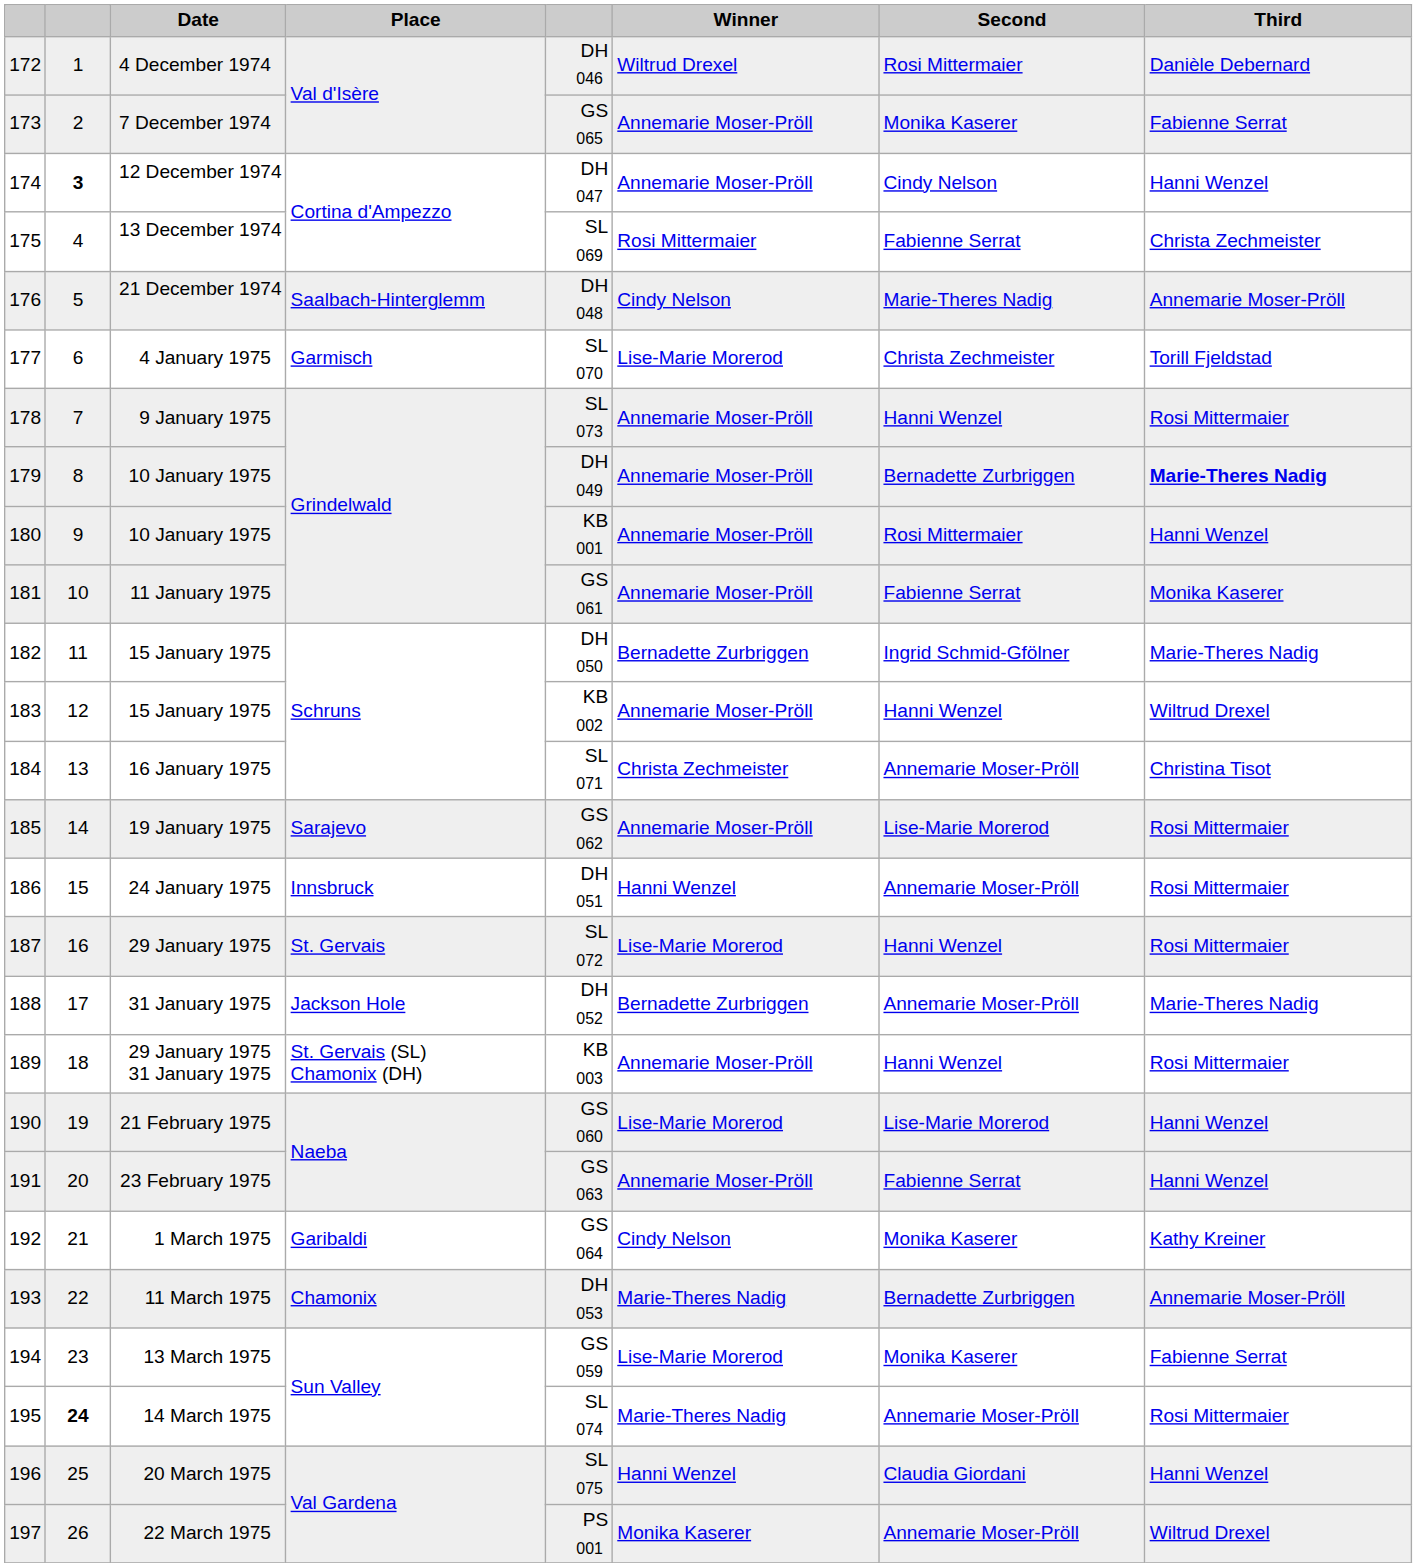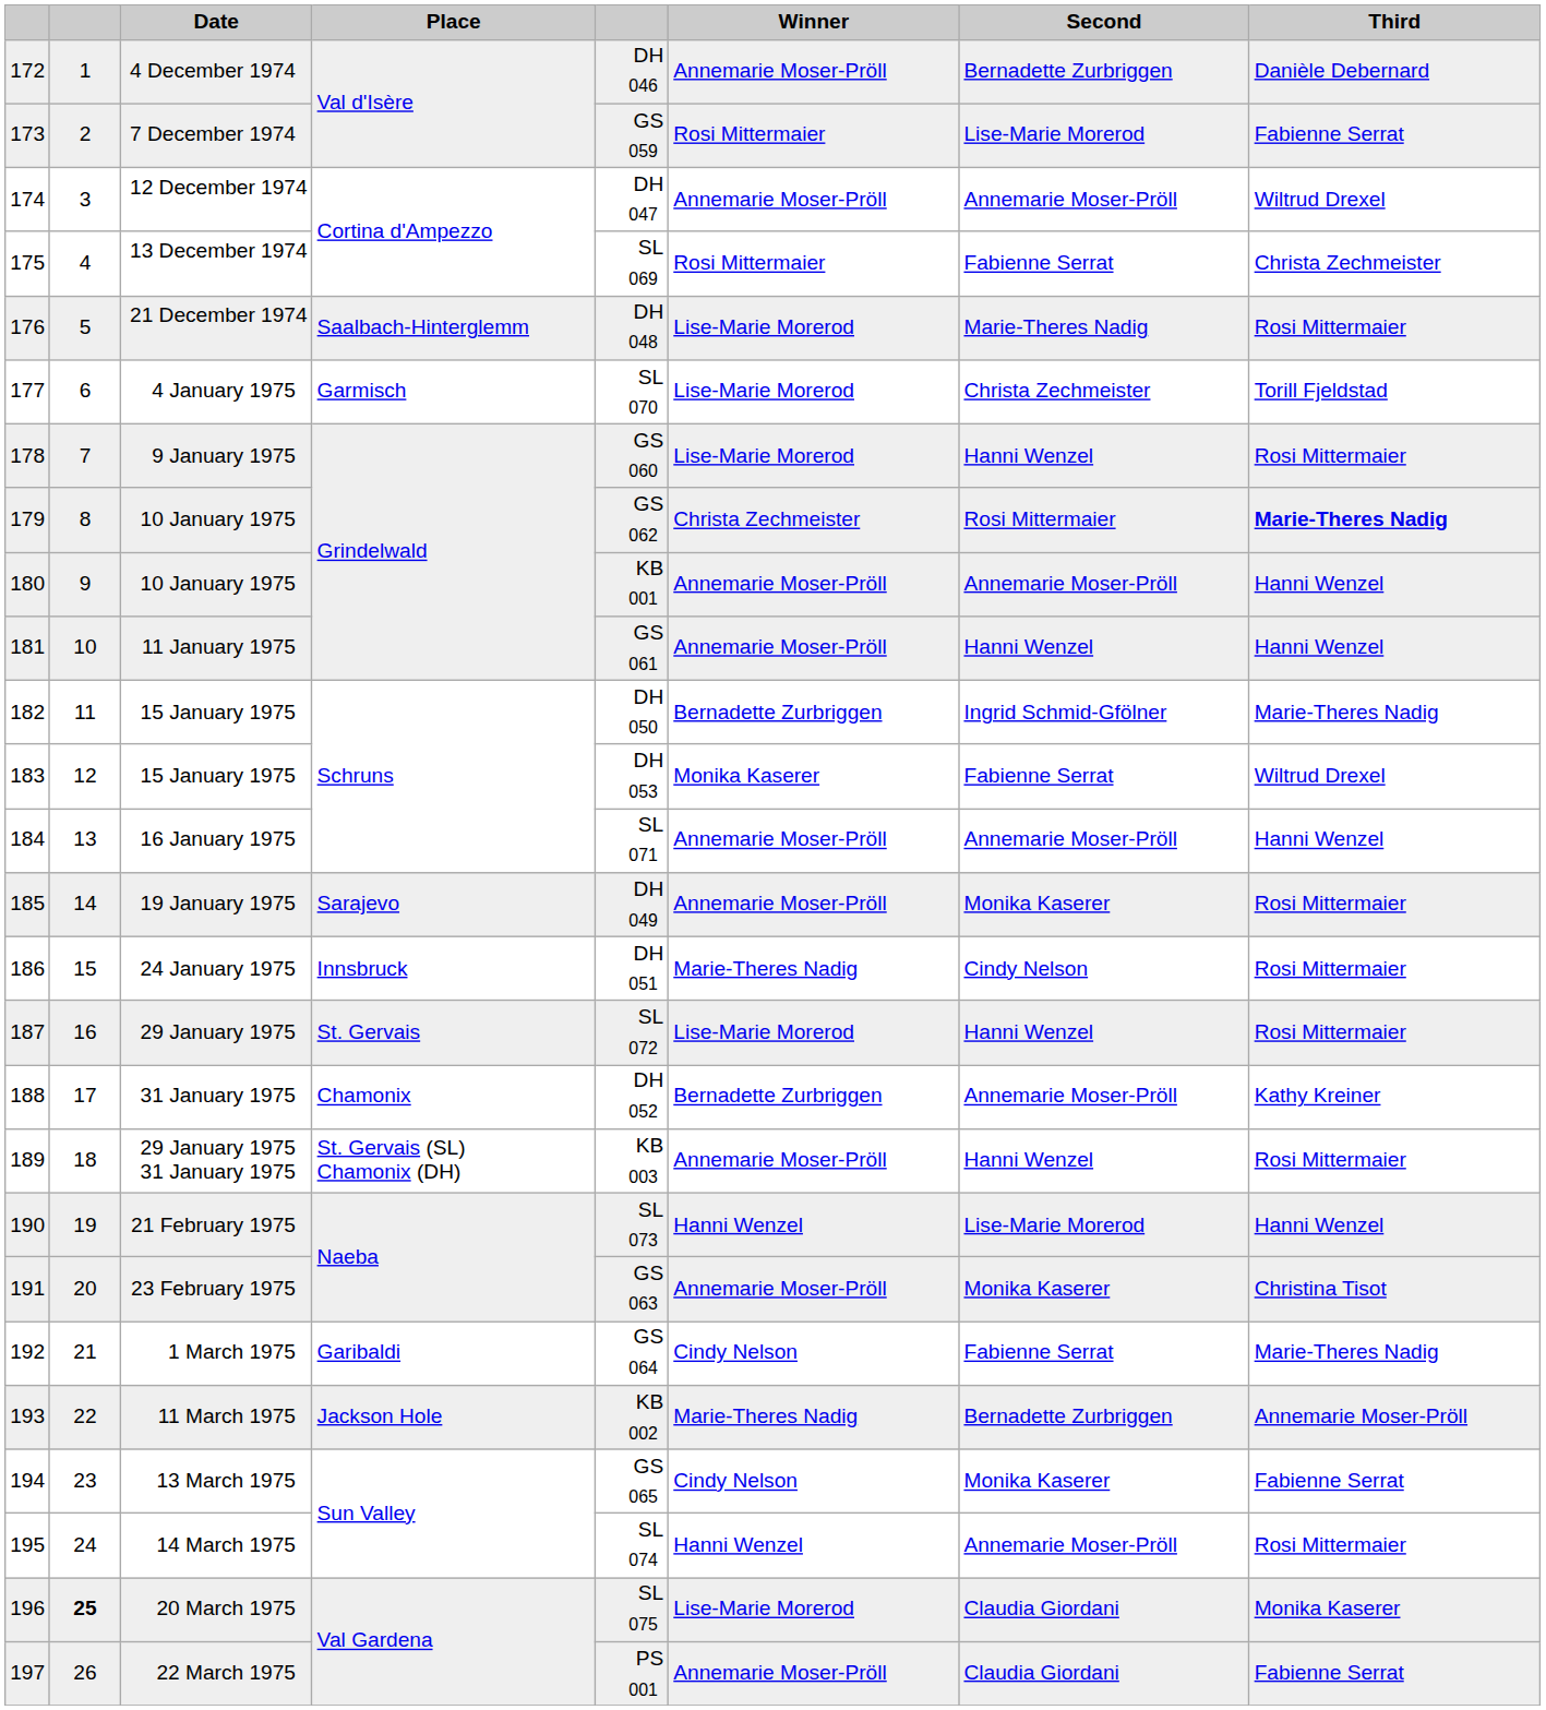 <table class="wikitable plainrowheaders" style="background:#fff; font-size:86%; line-height:16px; border:grey solid 1px; border-collapse:collapse;">
 <tr style="background:#ccc; text-align:center;">
 <td align="center" width="13"></td>
 <td align="center" width="40"></td>
 <td align="center" width="120"><strong>Date</strong></td>
 <td align="center" width="180"><strong>Place</strong></td>
 <td align="center" width="42"></td>
 <td align="center" width="185"><strong>Winner</strong></td>
 <td align="center" width="185"><strong>Second</strong></td>
 <td align="center" width="185"><strong>Third</strong></td>
 </tr>
 <tr bgcolor="#EFEFEF">
 <td align=center>172</td>
 <td align=center>1</td>
 <td align=right>4 December 1974  </td>
 <td rowspan=2> <a href='#'>Val d'Isère</a></td>
 <td align=right>DH <sub>046</sub> </td>
-<td> <a href='#'>Wiltrud Drexel</a></td>
-<td> <a href='#'>Rosi Mittermaier</a></td>
+<td> <a href='#'>Annemarie Moser-Pröll</a></td>
+<td> <a href='#'>Bernadette Zurbriggen</a></td>
 <td> <a href='#'>Danièle Debernard</a></td>
 </tr>
 <tr bgcolor="#EFEFEF">
 <td align=center>173</td>
 <td align=center>2</td>
 <td align=right>7 December 1974  </td>
-<td align=right>GS <sub>065</sub> </td>
-<td> <a href='#'>Annemarie Moser-Pröll</a></td>
-<td> <a href='#'>Monika Kaserer</a></td>
+<td align=right>GS <sub>059</sub> </td>
+<td> <a href='#'>Rosi Mittermaier</a></td>
+<td> <a href='#'>Lise-Marie Morerod</a></td>
 <td> <a href='#'>Fabienne Serrat</a></td>
 </tr>
 <tr>
 <td align=center>174</td>
-<td align=center><strong>3</strong></td>
+<td align=center>3</td>
 <td align=right>12 December 1974  </td>
 <td rowspan=2> <a href='#'>Cortina d'Ampezzo</a></td>
 <td align=right>DH <sub>047</sub> </td>
 <td> <a href='#'>Annemarie Moser-Pröll</a></td>
-<td> <a href='#'>Cindy Nelson</a></td>
-<td> <a href='#'>Hanni Wenzel</a></td>
+<td> <a href='#'>Annemarie Moser-Pröll</a></td>
+<td> <a href='#'>Wiltrud Drexel</a></td>
 </tr>
 <tr>
 <td align=center>175</td>
 <td align=center>4</td>
 <td align=right>13 December 1974  </td>
 <td align=right>SL <sub>069</sub> </td>
 <td> <a href='#'>Rosi Mittermaier</a></td>
 <td> <a href='#'>Fabienne Serrat</a></td>
 <td> <a href='#'>Christa Zechmeister</a></td>
 </tr>
 <tr bgcolor="#EFEFEF">
 <td align=center>176</td>
 <td align=center>5</td>
 <td align=right>21 December 1974  </td>
 <td> <a href='#'>Saalbach-Hinterglemm</a></td>
 <td align=right>DH <sub>048</sub> </td>
-<td> <a href='#'>Cindy Nelson</a></td>
+<td> <a href='#'>Lise-Marie Morerod</a></td>
 <td> <a href='#'>Marie-Theres Nadig</a></td>
-<td> <a href='#'>Annemarie Moser-Pröll</a></td>
+<td> <a href='#'>Rosi Mittermaier</a></td>
 </tr>
 <tr>
 <td align=center>177</td>
 <td align=center>6</td>
 <td align=right>4 January 1975  </td>
 <td> <a href='#'>Garmisch</a></td>
 <td align=right>SL <sub>070</sub> </td>
 <td> <a href='#'>Lise-Marie Morerod</a></td>
 <td> <a href='#'>Christa Zechmeister</a></td>
 <td> <a href='#'>Torill Fjeldstad</a></td>
 </tr>
 <tr bgcolor="#EFEFEF">
 <td align=center>178</td>
 <td align=center>7</td>
 <td align=right>9 January 1975  </td>
 <td rowspan=4> <a href='#'>Grindelwald</a></td>
-<td align=right>SL <sub>073</sub> </td>
-<td> <a href='#'>Annemarie Moser-Pröll</a></td>
+<td align=right>GS <sub>060</sub> </td>
+<td> <a href='#'>Lise-Marie Morerod</a></td>
 <td> <a href='#'>Hanni Wenzel</a></td>
 <td> <a href='#'>Rosi Mittermaier</a></td>
 </tr>
 <tr bgcolor="#EFEFEF">
 <td align=center>179</td>
 <td align=center>8</td>
 <td align=right>10 January 1975  </td>
-<td align=right>DH <sub>049</sub> </td>
-<td> <a href='#'>Annemarie Moser-Pröll</a></td>
-<td> <a href='#'>Bernadette Zurbriggen</a></td>
+<td align=right>GS <sub>062</sub> </td>
+<td> <a href='#'>Christa Zechmeister</a></td>
+<td> <a href='#'>Rosi Mittermaier</a></td>
 <td><strong> <a href='#'>Marie-Theres Nadig</a></strong></td>
 </tr>
 <tr bgcolor="#EFEFEF">
 <td align=center>180</td>
 <td align=center>9</td>
 <td align=right>10 January 1975  </td>
 <td align=right>KB <sub>001</sub> </td>
 <td> <a href='#'>Annemarie Moser-Pröll</a></td>
-<td> <a href='#'>Rosi Mittermaier</a></td>
+<td> <a href='#'>Annemarie Moser-Pröll</a></td>
 <td> <a href='#'>Hanni Wenzel</a></td>
 </tr>
 <tr bgcolor="#EFEFEF">
 <td align=center>181</td>
 <td align=center>10</td>
 <td align=right>11 January 1975  </td>
 <td align=right>GS <sub>061</sub> </td>
 <td> <a href='#'>Annemarie Moser-Pröll</a></td>
-<td> <a href='#'>Fabienne Serrat</a></td>
-<td> <a href='#'>Monika Kaserer</a></td>
+<td> <a href='#'>Hanni Wenzel</a></td>
+<td> <a href='#'>Hanni Wenzel</a></td>
 </tr>
 <tr>
 <td align=center>182</td>
 <td align=center>11</td>
 <td align=right>15 January 1975  </td>
 <td rowspan=3> <a href='#'>Schruns</a></td>
 <td align=right>DH <sub>050</sub> </td>
 <td> <a href='#'>Bernadette Zurbriggen</a></td>
 <td> <a href='#'>Ingrid Schmid-Gfölner</a></td>
 <td> <a href='#'>Marie-Theres Nadig</a></td>
 </tr>
 <tr>
 <td align=center>183</td>
 <td align=center>12</td>
 <td align=right>15 January 1975  </td>
-<td align=right>KB <sub>002</sub> </td>
-<td> <a href='#'>Annemarie Moser-Pröll</a></td>
-<td> <a href='#'>Hanni Wenzel</a></td>
+<td align=right>DH <sub>053</sub> </td>
+<td> <a href='#'>Monika Kaserer</a></td>
+<td> <a href='#'>Fabienne Serrat</a></td>
 <td> <a href='#'>Wiltrud Drexel</a></td>
 </tr>
 <tr>
 <td align=center>184</td>
 <td align=center>13</td>
 <td align=right>16 January 1975  </td>
 <td align=right>SL <sub>071</sub> </td>
-<td> <a href='#'>Christa Zechmeister</a></td>
 <td> <a href='#'>Annemarie Moser-Pröll</a></td>
-<td> <a href='#'>Christina Tisot</a></td>
+<td> <a href='#'>Annemarie Moser-Pröll</a></td>
+<td> <a href='#'>Hanni Wenzel</a></td>
 </tr>
 <tr bgcolor="#EFEFEF">
 <td align=center>185</td>
 <td align=center>14</td>
 <td align=right>19 January 1975  </td>
 <td> <a href='#'>Sarajevo</a></td>
-<td align=right>GS <sub>062</sub> </td>
+<td align=right>DH <sub>049</sub> </td>
 <td> <a href='#'>Annemarie Moser-Pröll</a></td>
-<td> <a href='#'>Lise-Marie Morerod</a></td>
+<td> <a href='#'>Monika Kaserer</a></td>
 <td> <a href='#'>Rosi Mittermaier</a></td>
 </tr>
 <tr>
 <td align=center>186</td>
 <td align=center>15</td>
 <td align=right>24 January 1975  </td>
 <td> <a href='#'>Innsbruck</a></td>
 <td align=right>DH <sub>051</sub> </td>
-<td> <a href='#'>Hanni Wenzel</a></td>
-<td> <a href='#'>Annemarie Moser-Pröll</a></td>
+<td> <a href='#'>Marie-Theres Nadig</a></td>
+<td> <a href='#'>Cindy Nelson</a></td>
 <td> <a href='#'>Rosi Mittermaier</a></td>
 </tr>
 <tr bgcolor="#EFEFEF">
 <td align=center>187</td>
 <td align=center>16</td>
 <td align=right>29 January 1975  </td>
 <td> <a href='#'>St. Gervais</a></td>
 <td align=right>SL <sub>072</sub> </td>
 <td> <a href='#'>Lise-Marie Morerod</a></td>
 <td> <a href='#'>Hanni Wenzel</a></td>
 <td> <a href='#'>Rosi Mittermaier</a></td>
 </tr>
 <tr>
 <td align=center>188</td>
 <td align=center>17</td>
 <td align=right>31 January 1975  </td>
-<td> <a href='#'>Jackson Hole</a></td>
+<td> <a href='#'>Chamonix</a></td>
 <td align=right>DH <sub>052</sub> </td>
 <td> <a href='#'>Bernadette Zurbriggen</a></td>
 <td> <a href='#'>Annemarie Moser-Pröll</a></td>
-<td> <a href='#'>Marie-Theres Nadig</a></td>
+<td> <a href='#'>Kathy Kreiner</a></td>
 </tr>
 <tr>
 <td align=center>189</td>
 <td align=center>18</td>
 <td align=right>29 January 1975  <br>31 January 1975  </td>
 <td> <a href='#'>St. Gervais</a> (SL)<br> <a href='#'>Chamonix</a> (DH)</td>
 <td align=right>KB <sub>003</sub> </td>
 <td> <a href='#'>Annemarie Moser-Pröll</a></td>
 <td> <a href='#'>Hanni Wenzel</a></td>
 <td> <a href='#'>Rosi Mittermaier</a></td>
 </tr>
 <tr bgcolor="#EFEFEF">
 <td align=center>190</td>
 <td align=center>19</td>
 <td align=right>21 February 1975  </td>
 <td rowspan=2> <a href='#'>Naeba</a></td>
-<td align=right>GS <sub>060</sub> </td>
-<td> <a href='#'>Lise-Marie Morerod</a></td>
+<td align=right>SL <sub>073</sub> </td>
+<td> <a href='#'>Hanni Wenzel</a></td>
 <td> <a href='#'>Lise-Marie Morerod</a></td>
 <td> <a href='#'>Hanni Wenzel</a></td>
 </tr>
 <tr bgcolor="#EFEFEF">
 <td align=center>191</td>
 <td align=center>20</td>
 <td align=right>23 February 1975  </td>
 <td align=right>GS <sub>063</sub> </td>
 <td> <a href='#'>Annemarie Moser-Pröll</a></td>
-<td> <a href='#'>Fabienne Serrat</a></td>
-<td> <a href='#'>Hanni Wenzel</a></td>
+<td> <a href='#'>Monika Kaserer</a></td>
+<td> <a href='#'>Christina Tisot</a></td>
 </tr>
 <tr>
 <td align=center>192</td>
 <td align=center>21</td>
 <td align=right>1 March 1975  </td>
 <td> <a href='#'>Garibaldi</a></td>
 <td align=right>GS <sub>064</sub> </td>
 <td> <a href='#'>Cindy Nelson</a></td>
-<td> <a href='#'>Monika Kaserer</a></td>
-<td> <a href='#'>Kathy Kreiner</a></td>
+<td> <a href='#'>Fabienne Serrat</a></td>
+<td> <a href='#'>Marie-Theres Nadig</a></td>
 </tr>
 <tr bgcolor="#EFEFEF">
 <td align=center>193</td>
 <td align=center>22</td>
 <td align=right>11 March 1975  </td>
-<td> <a href='#'>Chamonix</a></td>
-<td align=right>DH <sub>053</sub> </td>
+<td> <a href='#'>Jackson Hole</a></td>
+<td align=right>KB <sub>002</sub> </td>
 <td> <a href='#'>Marie-Theres Nadig</a></td>
 <td> <a href='#'>Bernadette Zurbriggen</a></td>
 <td> <a href='#'>Annemarie Moser-Pröll</a></td>
 </tr>
 <tr>
 <td align=center>194</td>
 <td align=center>23</td>
 <td align=right>13 March 1975  </td>
 <td rowspan=2> <a href='#'>Sun Valley</a></td>
-<td align=right>GS <sub>059</sub> </td>
-<td> <a href='#'>Lise-Marie Morerod</a></td>
+<td align=right>GS <sub>065</sub> </td>
+<td> <a href='#'>Cindy Nelson</a></td>
 <td> <a href='#'>Monika Kaserer</a></td>
 <td> <a href='#'>Fabienne Serrat</a></td>
 </tr>
 <tr>
 <td align=center>195</td>
-<td align=center><strong>24</strong></td>
+<td align=center>24</td>
 <td align=right>14 March 1975  </td>
 <td align=right>SL <sub>074</sub> </td>
-<td> <a href='#'>Marie-Theres Nadig</a></td>
+<td> <a href='#'>Hanni Wenzel</a></td>
 <td> <a href='#'>Annemarie Moser-Pröll</a></td>
 <td> <a href='#'>Rosi Mittermaier</a></td>
 </tr>
 <tr bgcolor="#EFEFEF">
 <td align=center>196</td>
-<td align=center>25</td>
+<td align=center><strong>25</strong></td>
 <td align=right>20 March 1975  </td>
 <td rowspan=2> <a href='#'>Val Gardena</a></td>
 <td align=right>SL <sub>075</sub> </td>
-<td> <a href='#'>Hanni Wenzel</a></td>
+<td> <a href='#'>Lise-Marie Morerod</a></td>
 <td> <a href='#'>Claudia Giordani</a></td>
-<td> <a href='#'>Hanni Wenzel</a></td>
+<td> <a href='#'>Monika Kaserer</a></td>
 </tr>
 <tr bgcolor="#EFEFEF">
 <td align=center>197</td>
 <td align=center>26</td>
 <td align=right>22 March 1975  </td>
 <td align=right>PS <sub>001</sub> </td>
-<td> <a href='#'>Monika Kaserer</a></td>
 <td> <a href='#'>Annemarie Moser-Pröll</a></td>
-<td> <a href='#'>Wiltrud Drexel</a></td>
+<td> <a href='#'>Claudia Giordani</a></td>
+<td> <a href='#'>Fabienne Serrat</a></td>
 </tr>
 </table>
